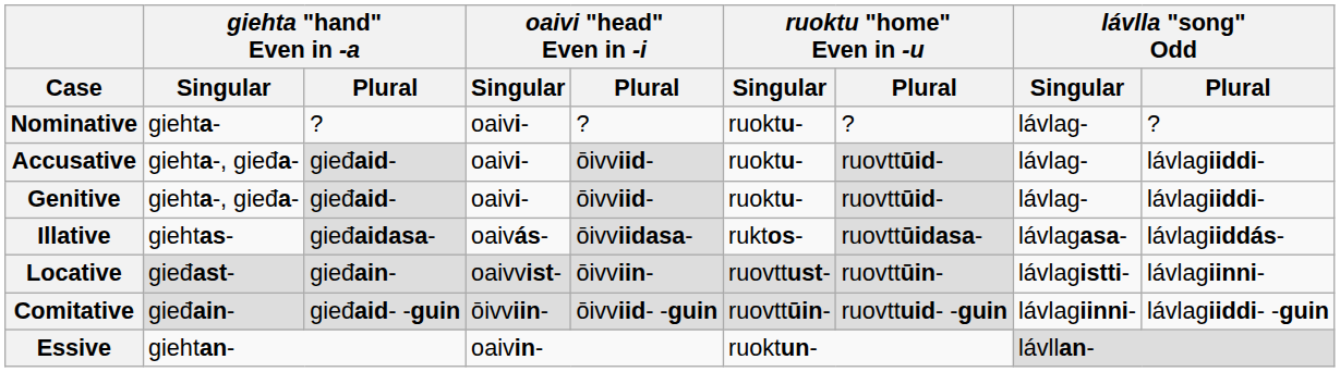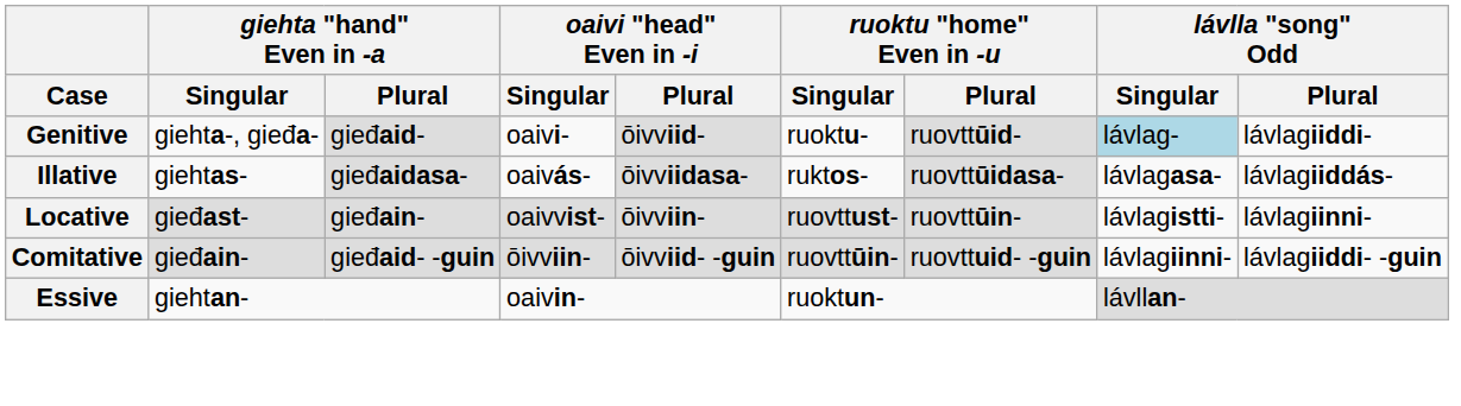 <table class="wikitable">
 <tr>
 <th></th>
 <th colspan="2"><em>giehta</em> "hand"<br>Even in <em>-a</em></th>
 <th colspan="2"><em>oaivi</em> "head"<br>Even in <em>-i</em></th>
 <th colspan="2"><em>ruoktu</em> "home"<br>Even in <em>-u</em></th>
 <th colspan="2"><em>lávlla</em> "song"<br>Odd</th>
 </tr>
 <tr>
 <th>Case</th>
 <th>Singular</th>
 <th>Plural</th>
 <th>Singular</th>
 <th>Plural</th>
 <th>Singular</th>
 <th>Plural</th>
 <th>Singular</th>
 <th>Plural</th>
 </tr>
 <tr>
-<th>Nominative</th>
-<td>gieht<strong>a</strong>-</td>
-<td>?</td>
-<td>oaiv<strong>i</strong>-</td>
-<td>?</td>
-<td>ruokt<strong>u</strong>-</td>
-<td>?</td>
-<td>lávlag-</td>
-<td>?</td>
-</tr>
-<tr>
-<th>Accusative</th>
-<td>gieht<strong>a</strong>-, gieđ<strong>a</strong>-</td>
-<td style="background: #ddd">gieđ<strong>aid</strong>-</td>
-<td>oaiv<strong>i</strong>-</td>
-<td style="background: #ddd"><span>ō</span>ivv<strong>iid</strong>-</td>
-<td>ruokt<strong>u</strong>-</td>
-<td style="background: #ddd">ruovtt<strong>ūid</strong>-</td>
-<td>lávlag-</td>
-<td>lávlag<strong>iiddi</strong>-</td>
-</tr>
-<tr>
 <th>Genitive</th>
 <td>gieht<strong>a</strong>-, gieđ<strong>a</strong>-</td>
 <td style="background: #ddd">gieđ<strong>aid</strong>-</td>
 <td>oaiv<strong>i</strong>-</td>
 <td style="background: #ddd"><span>ō</span>ivv<strong>iid</strong>-</td>
 <td>ruokt<strong>u</strong>-</td>
 <td style="background: #ddd">ruovtt<strong>ūid</strong>-</td>
-<td>lávlag-</td>
+<td style="background: lightblue;">lávlag-</td>
 <td>lávlag<strong>iiddi</strong>-</td>
 </tr>
 <tr>
 <th>Illative</th>
 <td>gieht<strong>as</strong>-</td>
 <td style="background: #ddd">gieđ<strong>aidasa</strong>-</td>
 <td>oaiv<strong>ás</strong>-</td>
 <td style="background: #ddd"><span>ō</span>ivv<strong>iidasa</strong>-</td>
 <td>r<span>u</span>kt<strong>os</strong>-</td>
 <td style="background: #ddd">ruovtt<strong>ūidasa</strong>-</td>
 <td>lávlag<strong>asa</strong>-</td>
 <td>lávlag<strong>iiddás</strong>-</td>
 </tr>
 <tr>
 <th>Locative</th>
 <td style="background: #ddd">gieđ<strong>ast</strong>-</td>
 <td style="background: #ddd">gieđ<strong>ain</strong>-</td>
 <td style="background: #ddd">oaivv<strong>ist</strong>-</td>
 <td style="background: #ddd"><span>ō</span>ivv<strong>iin</strong>-</td>
 <td style="background: #ddd">ruovtt<strong>ust</strong>-</td>
 <td style="background: #ddd">ruovtt<strong>ūin</strong>-</td>
 <td>lávlag<strong>istti</strong>-</td>
 <td>lávlag<strong>iinni</strong>-</td>
 </tr>
 <tr>
 <th>Comitative</th>
 <td style="background: #ddd">gieđ<strong>ain</strong>-</td>
 <td style="background: #ddd">gieđ<strong>aid</strong>- -<strong>guin</strong></td>
 <td style="background: #ddd"><span>ō</span>ivv<strong>iin</strong>-</td>
 <td style="background: #ddd"><span>ō</span>ivv<strong>iid</strong>- -<strong>guin</strong></td>
 <td style="background: #ddd">ruovtt<strong>ūin</strong>-</td>
 <td style="background: #ddd">ruovtt<strong>uid</strong>- -<strong>guin</strong></td>
 <td>lávlag<strong>iinni</strong>-</td>
 <td>lávlag<strong>iiddi</strong>- -<strong>guin</strong></td>
 </tr>
 <tr>
 <th>Essive</th>
 <td colspan="2">gieht<strong>an</strong>-</td>
 <td colspan="2">oaiv<strong>in</strong>-</td>
 <td colspan="2">ruokt<strong>un</strong>-</td>
 <td style="background: #ddd" colspan="2">lávll<strong>an</strong>-</td>
 </tr>
 </table>
